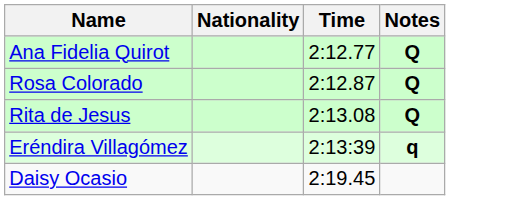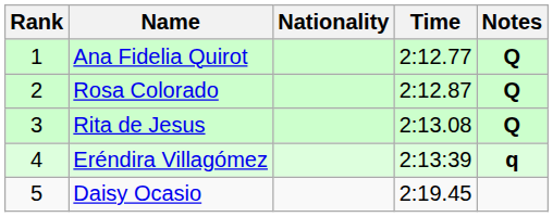 <table class="wikitable sortable" style="text-align:center">
 <tr>
+<th>Rank</th>
 <th>Name</th>
 <th>Nationality</th>
 <th>Time</th>
 <th>Notes</th>
 </tr>
 <tr bgcolor=ccffcc>
+<td align=center>1</td>
 <td align=left><a href='#'>Ana Fidelia Quirot</a></td>
 <td align=left></td>
 <td>2:12.77</td>
 <td><strong>Q</strong></td>
 </tr>
 <tr bgcolor=ccffcc>
+<td align=center>2</td>
 <td align=left><a href='#'>Rosa Colorado</a></td>
 <td align=left></td>
 <td>2:12.87</td>
 <td><strong>Q</strong></td>
 </tr>
 <tr bgcolor=ccffcc>
+<td align=center>3</td>
 <td align=left><a href='#'>Rita de Jesus</a></td>
 <td align=left></td>
 <td>2:13.08</td>
 <td><strong>Q</strong></td>
 </tr>
 <tr bgcolor=ddffdd>
+<td align=center>4</td>
 <td align=left><a href='#'>Eréndira Villagómez</a></td>
 <td align=left></td>
 <td>2:13:39</td>
 <td><strong>q</strong></td>
 </tr>
 <tr>
+<td align=center>5</td>
 <td align=left><a href='#'>Daisy Ocasio</a></td>
 <td align=left></td>
 <td>2:19.45</td>
 <td></td>
 </tr>
 </table>
